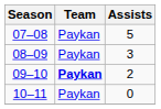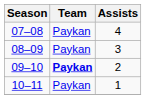 <table class="wikitable" style="text-align: center;">
 <tr>
 <th>Season</th>
 <th>Team</th>
 <th>Assists</th>
 </tr>
 <tr>
 <td><a href='#'>07–08</a></td>
 <td align="left"><a href='#'>Paykan</a></td>
-<td>5</td>
+<td>4</td>
 </tr>
 <tr>
 <td><a href='#'>08–09</a></td>
 <td align="left"><a href='#'>Paykan</a></td>
 <td>3</td>
 </tr>
 <tr>
 <td><a href='#'>09–10</a></td>
 <td align="left"><strong><a href='#'>Paykan</a></strong></td>
 <td>2</td>
 </tr>
 <tr>
 <td><a href='#'>10–11</a></td>
 <td align="left"><a href='#'>Paykan</a></td>
-<td>0</td>
+<td>1</td>
 </tr>
 <tr>
 </tr>
 </table>
